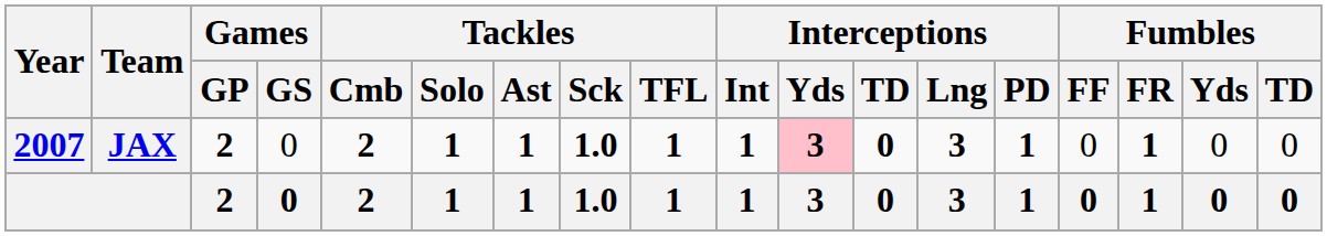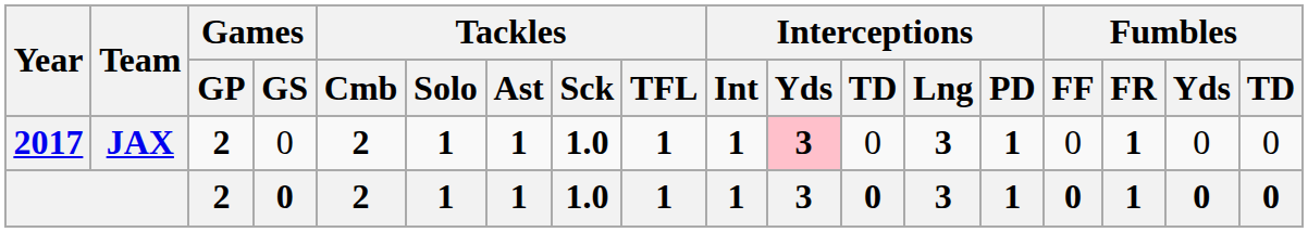 <table class="wikitable" style="text-align:center">
 <tr>
 <th rowspan="2">Year</th>
 <th rowspan="2">Team</th>
 <th colspan="2">Games</th>
 <th colspan="5">Tackles</th>
 <th colspan="5">Interceptions</th>
 <th colspan="4">Fumbles</th>
 </tr>
 <tr>
 <th>GP</th>
 <th>GS</th>
 <th>Cmb</th>
 <th>Solo</th>
 <th>Ast</th>
 <th>Sck</th>
 <th>TFL</th>
 <th>Int</th>
 <th>Yds</th>
 <th>TD</th>
 <th>Lng</th>
 <th>PD</th>
 <th>FF</th>
 <th>FR</th>
 <th>Yds</th>
 <th>TD</th>
 </tr>
 <tr>
-<th><a href='#'>2007</a></th>
+<th><a href='#'>2017</a></th>
 <th><a href='#'>JAX</a></th>
 <td><strong>2</strong></td>
 <td>0</td>
 <td><strong>2</strong></td>
 <td><strong>1</strong></td>
 <td><strong>1</strong></td>
 <td><strong>1.0</strong></td>
 <td><strong>1</strong></td>
 <td><strong>1</strong></td>
 <td style="background: pink;"><strong>3</strong></td>
-<td><strong>0</strong></td>
+<td>0</td>
 <td><strong>3</strong></td>
 <td><strong>1</strong></td>
 <td>0</td>
 <td><strong>1</strong></td>
 <td>0</td>
 <td>0</td>
 </tr>
 <tr>
 <th colspan="2"></th>
 <th>2</th>
 <th>0</th>
 <th>2</th>
 <th>1</th>
 <th>1</th>
 <th>1.0</th>
 <th>1</th>
 <th>1</th>
 <th>3</th>
 <th>0</th>
 <th>3</th>
 <th>1</th>
 <th>0</th>
 <th>1</th>
 <th>0</th>
 <th>0</th>
 </tr>
 </table>
